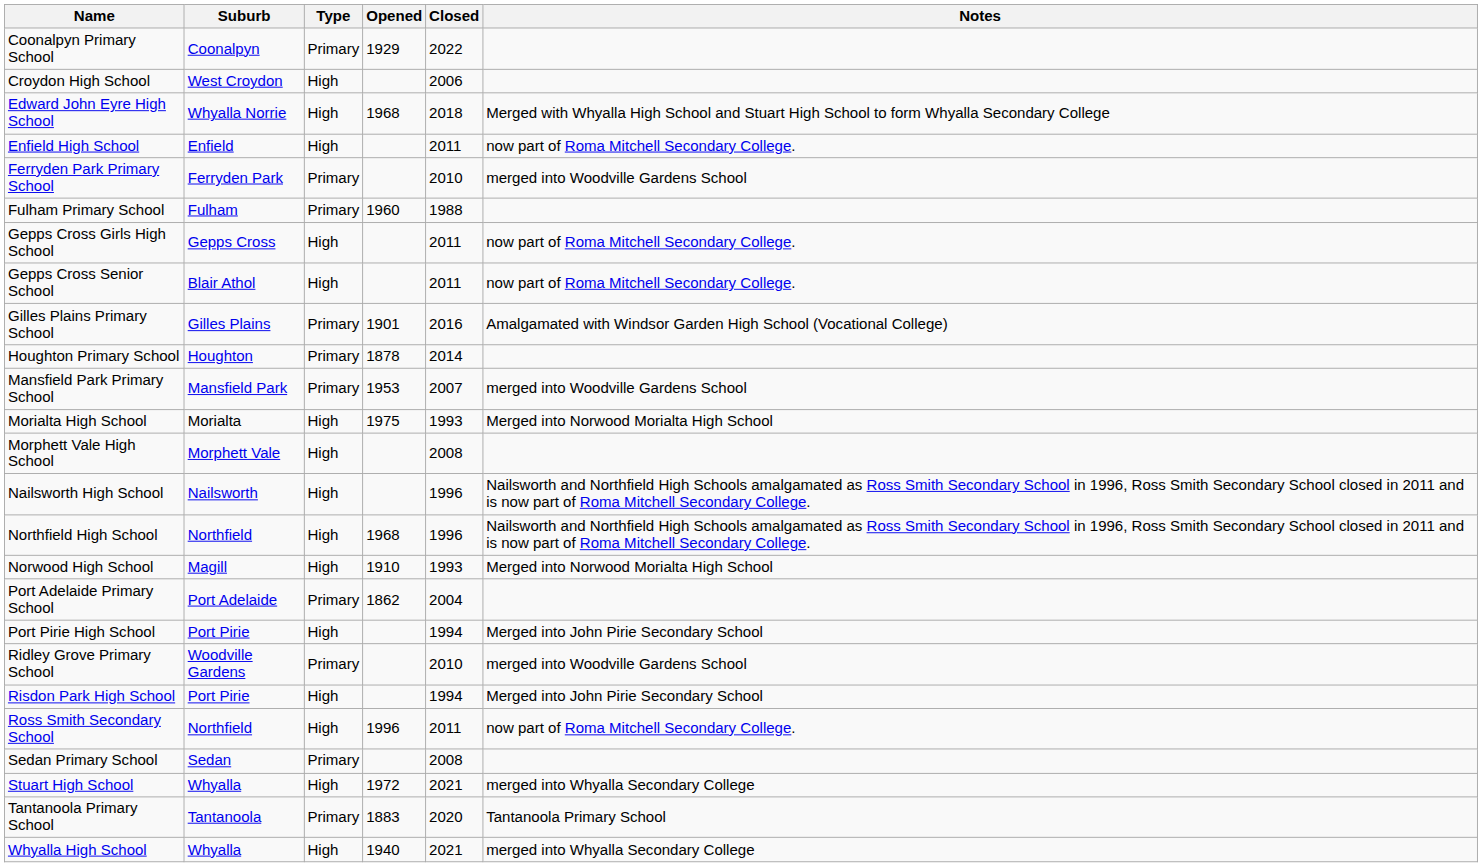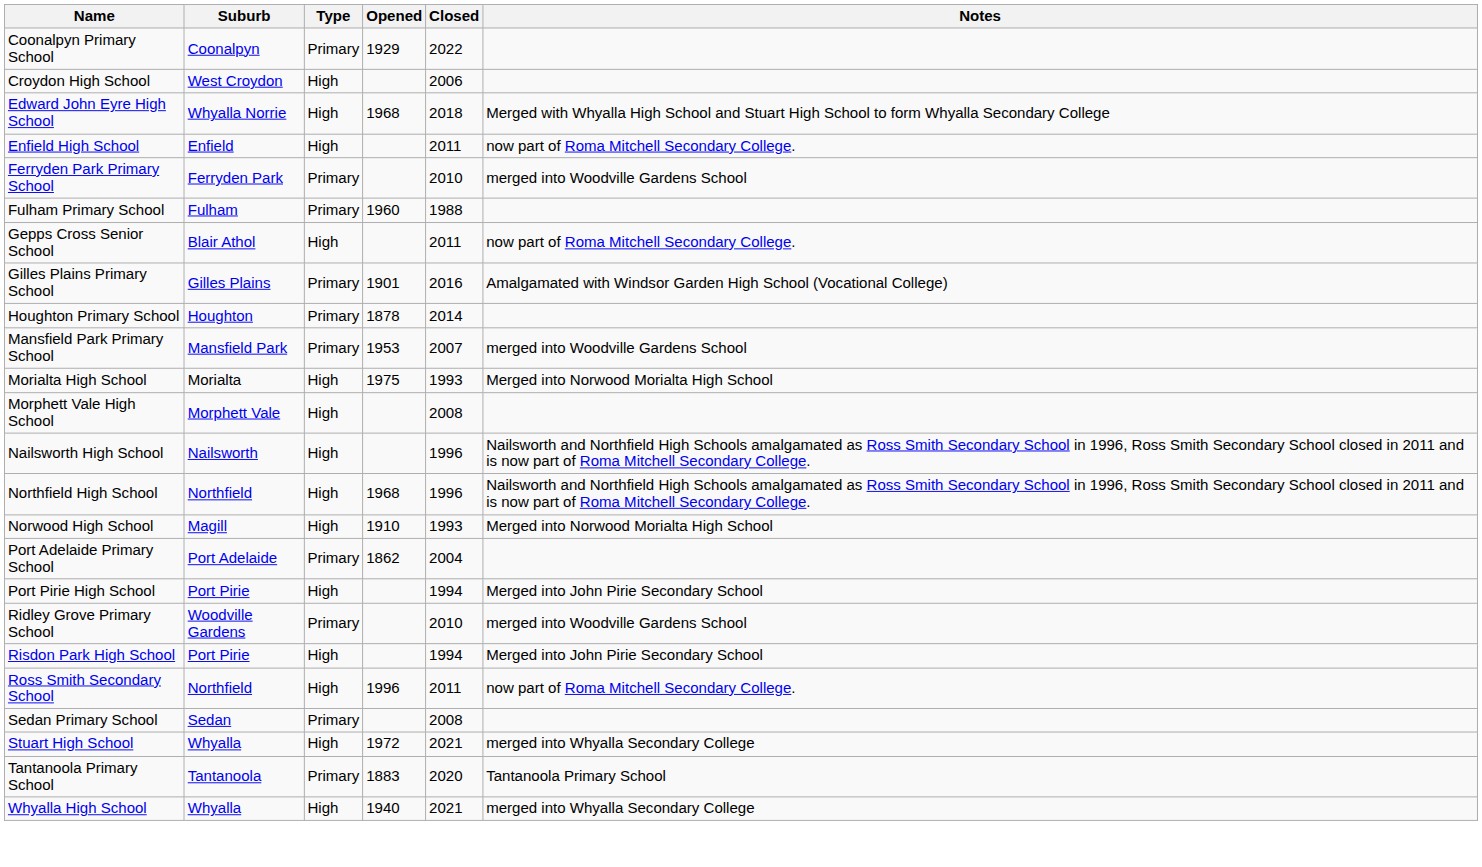 <table class="wikitable sortable">
 <tr>
 <th>Name</th>
 <th>Suburb</th>
 <th>Type</th>
 <th>Opened</th>
 <th>Closed</th>
 <th>Notes</th>
 </tr>
 <tr>
 <td>Coonalpyn Primary School</td>
 <td><a href='#'>Coonalpyn</a></td>
 <td>Primary</td>
 <td>1929</td>
 <td>2022</td>
 <td></td>
 </tr>
 <tr>
 <td>Croydon High School</td>
 <td><a href='#'>West Croydon</a></td>
 <td>High</td>
 <td></td>
 <td>2006</td>
 <td></td>
 </tr>
 <tr>
 <td><a href='#'>Edward John Eyre High School</a></td>
 <td><a href='#'>Whyalla Norrie</a></td>
 <td>High</td>
 <td>1968</td>
 <td>2018</td>
 <td>Merged with Whyalla High School and Stuart High School to form Whyalla Secondary College</td>
 </tr>
 <tr>
 <td><a href='#'>Enfield High School</a></td>
 <td><a href='#'>Enfield</a></td>
 <td>High</td>
 <td></td>
 <td>2011</td>
 <td>now part of <a href='#'>Roma Mitchell Secondary College</a>.</td>
 </tr>
 <tr>
 <td><a href='#'>Ferryden Park Primary School</a></td>
 <td><a href='#'>Ferryden Park</a></td>
 <td>Primary</td>
 <td></td>
 <td>2010</td>
 <td>merged into Woodville Gardens School</td>
 </tr>
 <tr>
 <td>Fulham Primary School</td>
 <td><a href='#'>Fulham</a></td>
 <td>Primary</td>
 <td>1960</td>
 <td>1988</td>
 <td></td>
-</tr>
-<tr>
-<td>Gepps Cross Girls High School</td>
-<td><a href='#'>Gepps Cross</a></td>
-<td>High</td>
-<td></td>
-<td>2011</td>
-<td>now part of <a href='#'>Roma Mitchell Secondary College</a>.</td>
 </tr>
 <tr>
 <td>Gepps Cross Senior School</td>
 <td><a href='#'>Blair Athol</a></td>
 <td>High</td>
 <td></td>
 <td>2011</td>
 <td>now part of <a href='#'>Roma Mitchell Secondary College</a>.</td>
 </tr>
 <tr>
 <td>Gilles Plains Primary School</td>
 <td><a href='#'>Gilles Plains</a></td>
 <td>Primary</td>
 <td>1901</td>
 <td>2016</td>
 <td>Amalgamated with Windsor Garden High School (Vocational College)</td>
 </tr>
 <tr>
 <td>Houghton Primary School</td>
 <td><a href='#'>Houghton</a></td>
 <td>Primary</td>
 <td>1878</td>
 <td>2014</td>
 <td></td>
 </tr>
 <tr>
 <td>Mansfield Park Primary School</td>
 <td><a href='#'>Mansfield Park</a></td>
 <td>Primary</td>
 <td>1953</td>
 <td>2007</td>
 <td>merged into Woodville Gardens School</td>
 </tr>
 <tr>
 <td>Morialta High School</td>
 <td>Morialta</td>
 <td>High</td>
 <td>1975</td>
 <td>1993</td>
 <td>Merged into Norwood Morialta High School</td>
 </tr>
 <tr>
 <td>Morphett Vale High School</td>
 <td><a href='#'>Morphett Vale</a></td>
 <td>High</td>
 <td></td>
 <td>2008</td>
 <td></td>
 </tr>
 <tr>
 <td>Nailsworth High School</td>
 <td><a href='#'>Nailsworth</a></td>
 <td>High</td>
 <td></td>
 <td>1996</td>
 <td>Nailsworth and Northfield High Schools amalgamated as <a href='#'>Ross Smith Secondary School</a> in 1996, Ross Smith Secondary School closed in 2011 and is now part of <a href='#'>Roma Mitchell Secondary College</a>.</td>
 </tr>
 <tr>
 <td>Northfield High School</td>
 <td><a href='#'>Northfield</a></td>
 <td>High</td>
 <td>1968</td>
 <td>1996</td>
 <td>Nailsworth and Northfield High Schools amalgamated as <a href='#'>Ross Smith Secondary School</a> in 1996, Ross Smith Secondary School closed in 2011 and is now part of <a href='#'>Roma Mitchell Secondary College</a>.</td>
 </tr>
 <tr>
 <td>Norwood High School</td>
 <td><a href='#'>Magill</a></td>
 <td>High</td>
 <td>1910</td>
 <td>1993</td>
 <td>Merged into Norwood Morialta High School</td>
 </tr>
 <tr>
 <td>Port Adelaide Primary School</td>
 <td><a href='#'>Port Adelaide</a></td>
 <td>Primary</td>
 <td>1862</td>
 <td>2004</td>
 <td></td>
 </tr>
 <tr>
 <td>Port Pirie High School</td>
 <td><a href='#'>Port Pirie</a></td>
 <td>High</td>
 <td></td>
 <td>1994</td>
 <td>Merged into John Pirie Secondary School</td>
 </tr>
 <tr>
 <td>Ridley Grove Primary School</td>
 <td><a href='#'>Woodville Gardens</a></td>
 <td>Primary</td>
 <td></td>
 <td>2010</td>
 <td>merged into Woodville Gardens School</td>
 </tr>
 <tr>
 <td><a href='#'>Risdon Park High School</a></td>
 <td><a href='#'>Port Pirie</a></td>
 <td>High</td>
 <td></td>
 <td>1994</td>
 <td>Merged into John Pirie Secondary School</td>
 </tr>
 <tr>
 <td><a href='#'>Ross Smith Secondary School</a></td>
 <td><a href='#'>Northfield</a></td>
 <td>High</td>
 <td>1996</td>
 <td>2011</td>
 <td>now part of <a href='#'>Roma Mitchell Secondary College</a>.</td>
 </tr>
 <tr>
 <td>Sedan Primary School</td>
 <td><a href='#'>Sedan</a></td>
 <td>Primary</td>
 <td></td>
 <td>2008</td>
 <td></td>
 </tr>
 <tr>
 <td><a href='#'>Stuart High School</a></td>
 <td><a href='#'>Whyalla</a></td>
 <td>High</td>
 <td>1972</td>
 <td>2021</td>
 <td>merged into Whyalla Secondary College</td>
 </tr>
 <tr>
 <td>Tantanoola Primary School</td>
 <td><a href='#'>Tantanoola</a></td>
 <td>Primary</td>
 <td>1883</td>
 <td>2020</td>
 <td>Tantanoola Primary School</td>
 </tr>
 <tr>
 <td><a href='#'>Whyalla High School</a></td>
 <td><a href='#'>Whyalla</a></td>
 <td>High</td>
 <td>1940</td>
 <td>2021</td>
 <td>merged into Whyalla Secondary College</td>
 </tr>
 </table>
